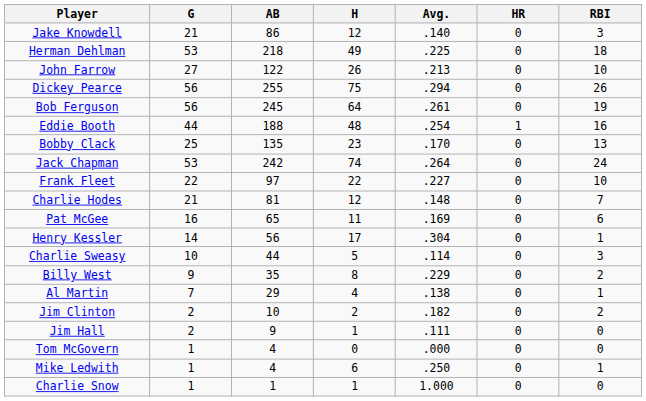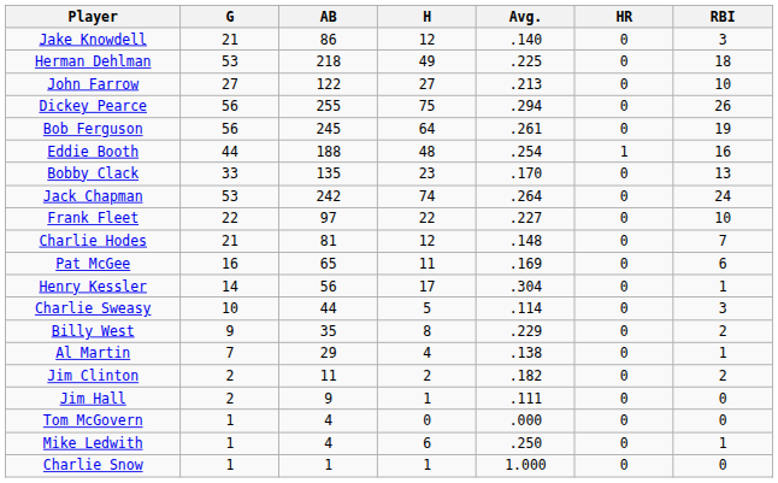 <table class="wikitable sortable">
 <tr>
 <th bgcolor="#DDDDFF" width="16%">Player</th>
 <th bgcolor="#DDDDFF" width="9%">G</th>
 <th bgcolor="#DDDDFF" width="9%">AB</th>
 <th bgcolor="#DDDDFF" width="9%">H</th>
 <th bgcolor="#DDDDFF" width="9%">Avg.</th>
 <th bgcolor="#DDDDFF" width="9%">HR</th>
 <th bgcolor="#DDDDFF" width="9%">RBI</th>
 </tr>
 <tr align=center>
 <td><a href='#'>Jake Knowdell</a></td>
 <td>21</td>
 <td>86</td>
 <td>12</td>
 <td>.140</td>
 <td>0</td>
 <td>3</td>
 </tr>
 <tr align=center>
 <td><a href='#'>Herman Dehlman</a></td>
 <td>53</td>
 <td>218</td>
 <td>49</td>
 <td>.225</td>
 <td>0</td>
 <td>18</td>
 </tr>
 <tr align=center>
 <td><a href='#'>John Farrow</a></td>
 <td>27</td>
 <td>122</td>
-<td>26</td>
+<td>27</td>
 <td>.213</td>
 <td>0</td>
 <td>10</td>
 </tr>
 <tr align=center>
 <td><a href='#'>Dickey Pearce</a></td>
 <td>56</td>
 <td>255</td>
 <td>75</td>
 <td>.294</td>
 <td>0</td>
 <td>26</td>
 </tr>
 <tr align=center>
 <td><a href='#'>Bob Ferguson</a></td>
 <td>56</td>
 <td>245</td>
 <td>64</td>
 <td>.261</td>
 <td>0</td>
 <td>19</td>
 </tr>
 <tr align=center>
 <td><a href='#'>Eddie Booth</a></td>
 <td>44</td>
 <td>188</td>
 <td>48</td>
 <td>.254</td>
 <td>1</td>
 <td>16</td>
 </tr>
 <tr align=center>
 <td><a href='#'>Bobby Clack</a></td>
-<td>25</td>
+<td>33</td>
 <td>135</td>
 <td>23</td>
 <td>.170</td>
 <td>0</td>
 <td>13</td>
 </tr>
 <tr align=center>
 <td><a href='#'>Jack Chapman</a></td>
 <td>53</td>
 <td>242</td>
 <td>74</td>
 <td>.264</td>
 <td>0</td>
 <td>24</td>
 </tr>
 <tr align=center>
 <td><a href='#'>Frank Fleet</a></td>
 <td>22</td>
 <td>97</td>
 <td>22</td>
 <td>.227</td>
 <td>0</td>
 <td>10</td>
 </tr>
 <tr align=center>
 <td><a href='#'>Charlie Hodes</a></td>
 <td>21</td>
 <td>81</td>
 <td>12</td>
 <td>.148</td>
 <td>0</td>
 <td>7</td>
 </tr>
 <tr align=center>
 <td><a href='#'>Pat McGee</a></td>
 <td>16</td>
 <td>65</td>
 <td>11</td>
 <td>.169</td>
 <td>0</td>
 <td>6</td>
 </tr>
 <tr align=center>
 <td><a href='#'>Henry Kessler</a></td>
 <td>14</td>
 <td>56</td>
 <td>17</td>
 <td>.304</td>
 <td>0</td>
 <td>1</td>
 </tr>
 <tr align=center>
 <td><a href='#'>Charlie Sweasy</a></td>
 <td>10</td>
 <td>44</td>
 <td>5</td>
 <td>.114</td>
 <td>0</td>
 <td>3</td>
 </tr>
 <tr align=center>
 <td><a href='#'>Billy West</a></td>
 <td>9</td>
 <td>35</td>
 <td>8</td>
 <td>.229</td>
 <td>0</td>
 <td>2</td>
 </tr>
 <tr align=center>
 <td><a href='#'>Al Martin</a></td>
 <td>7</td>
 <td>29</td>
 <td>4</td>
 <td>.138</td>
 <td>0</td>
 <td>1</td>
 </tr>
 <tr align=center>
 <td><a href='#'>Jim Clinton</a></td>
 <td>2</td>
-<td>10</td>
+<td>11</td>
 <td>2</td>
 <td>.182</td>
 <td>0</td>
 <td>2</td>
 </tr>
 <tr align=center>
 <td><a href='#'>Jim Hall</a></td>
 <td>2</td>
 <td>9</td>
 <td>1</td>
 <td>.111</td>
 <td>0</td>
 <td>0</td>
 </tr>
 <tr align=center>
 <td><a href='#'>Tom McGovern</a></td>
 <td>1</td>
 <td>4</td>
 <td>0</td>
 <td>.000</td>
 <td>0</td>
 <td>0</td>
 </tr>
 <tr align=center>
 <td><a href='#'>Mike Ledwith</a></td>
 <td>1</td>
 <td>4</td>
 <td>6</td>
 <td>.250</td>
 <td>0</td>
 <td>1</td>
 </tr>
 <tr align=center>
 <td><a href='#'>Charlie Snow</a></td>
 <td>1</td>
 <td>1</td>
 <td>1</td>
 <td>1.000</td>
 <td>0</td>
 <td>0</td>
 </tr>
 </table>
